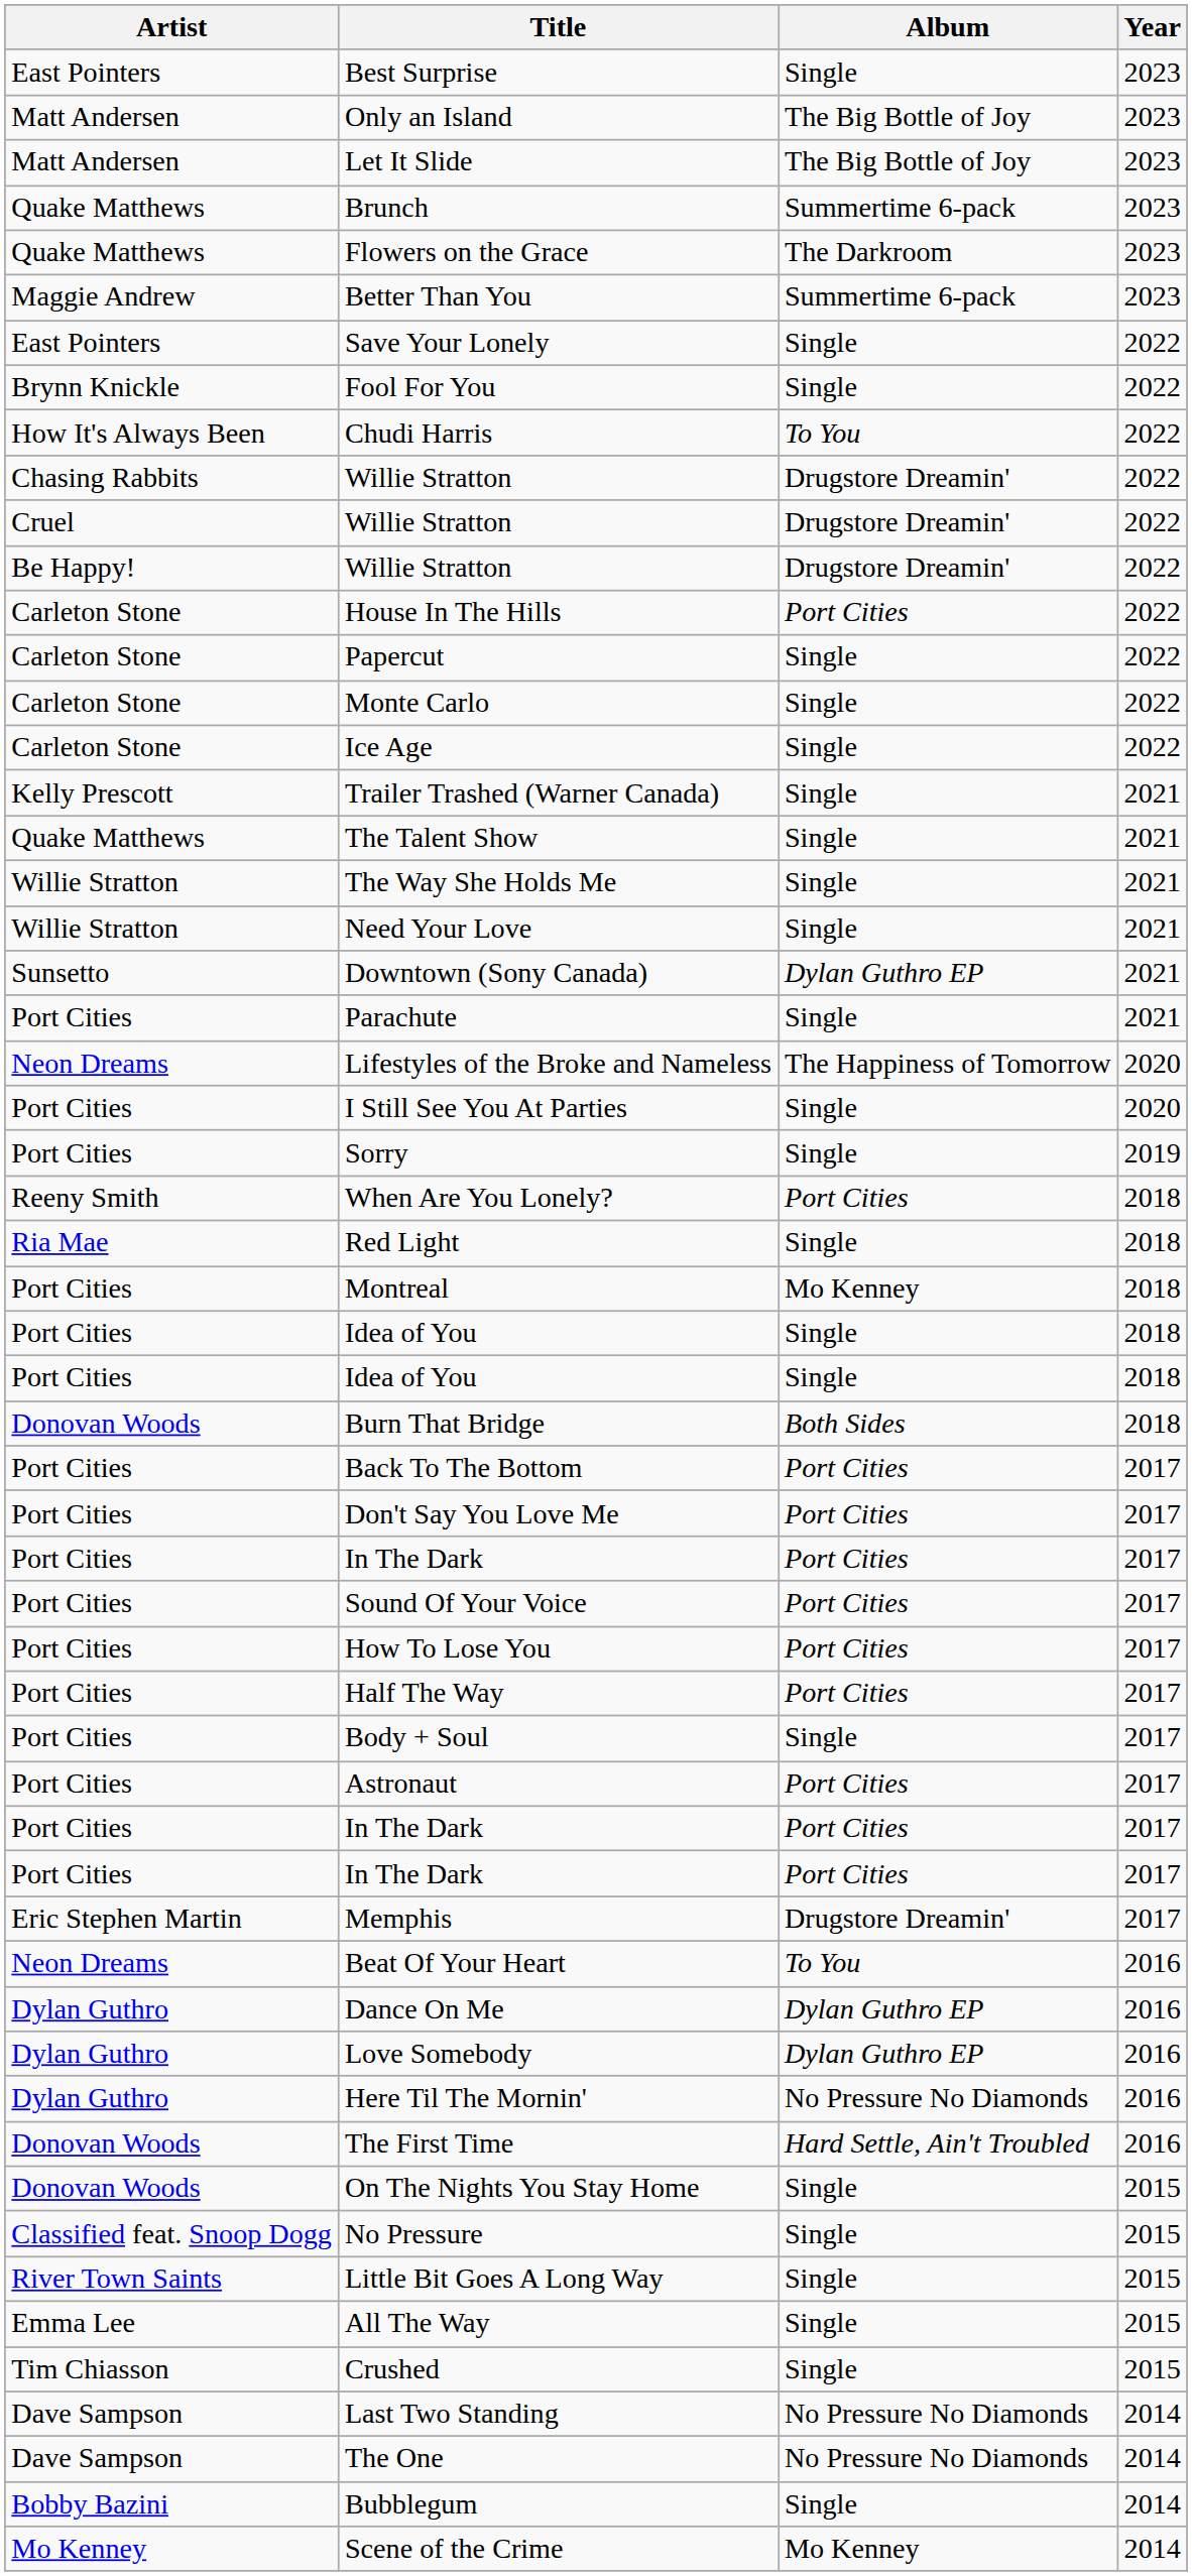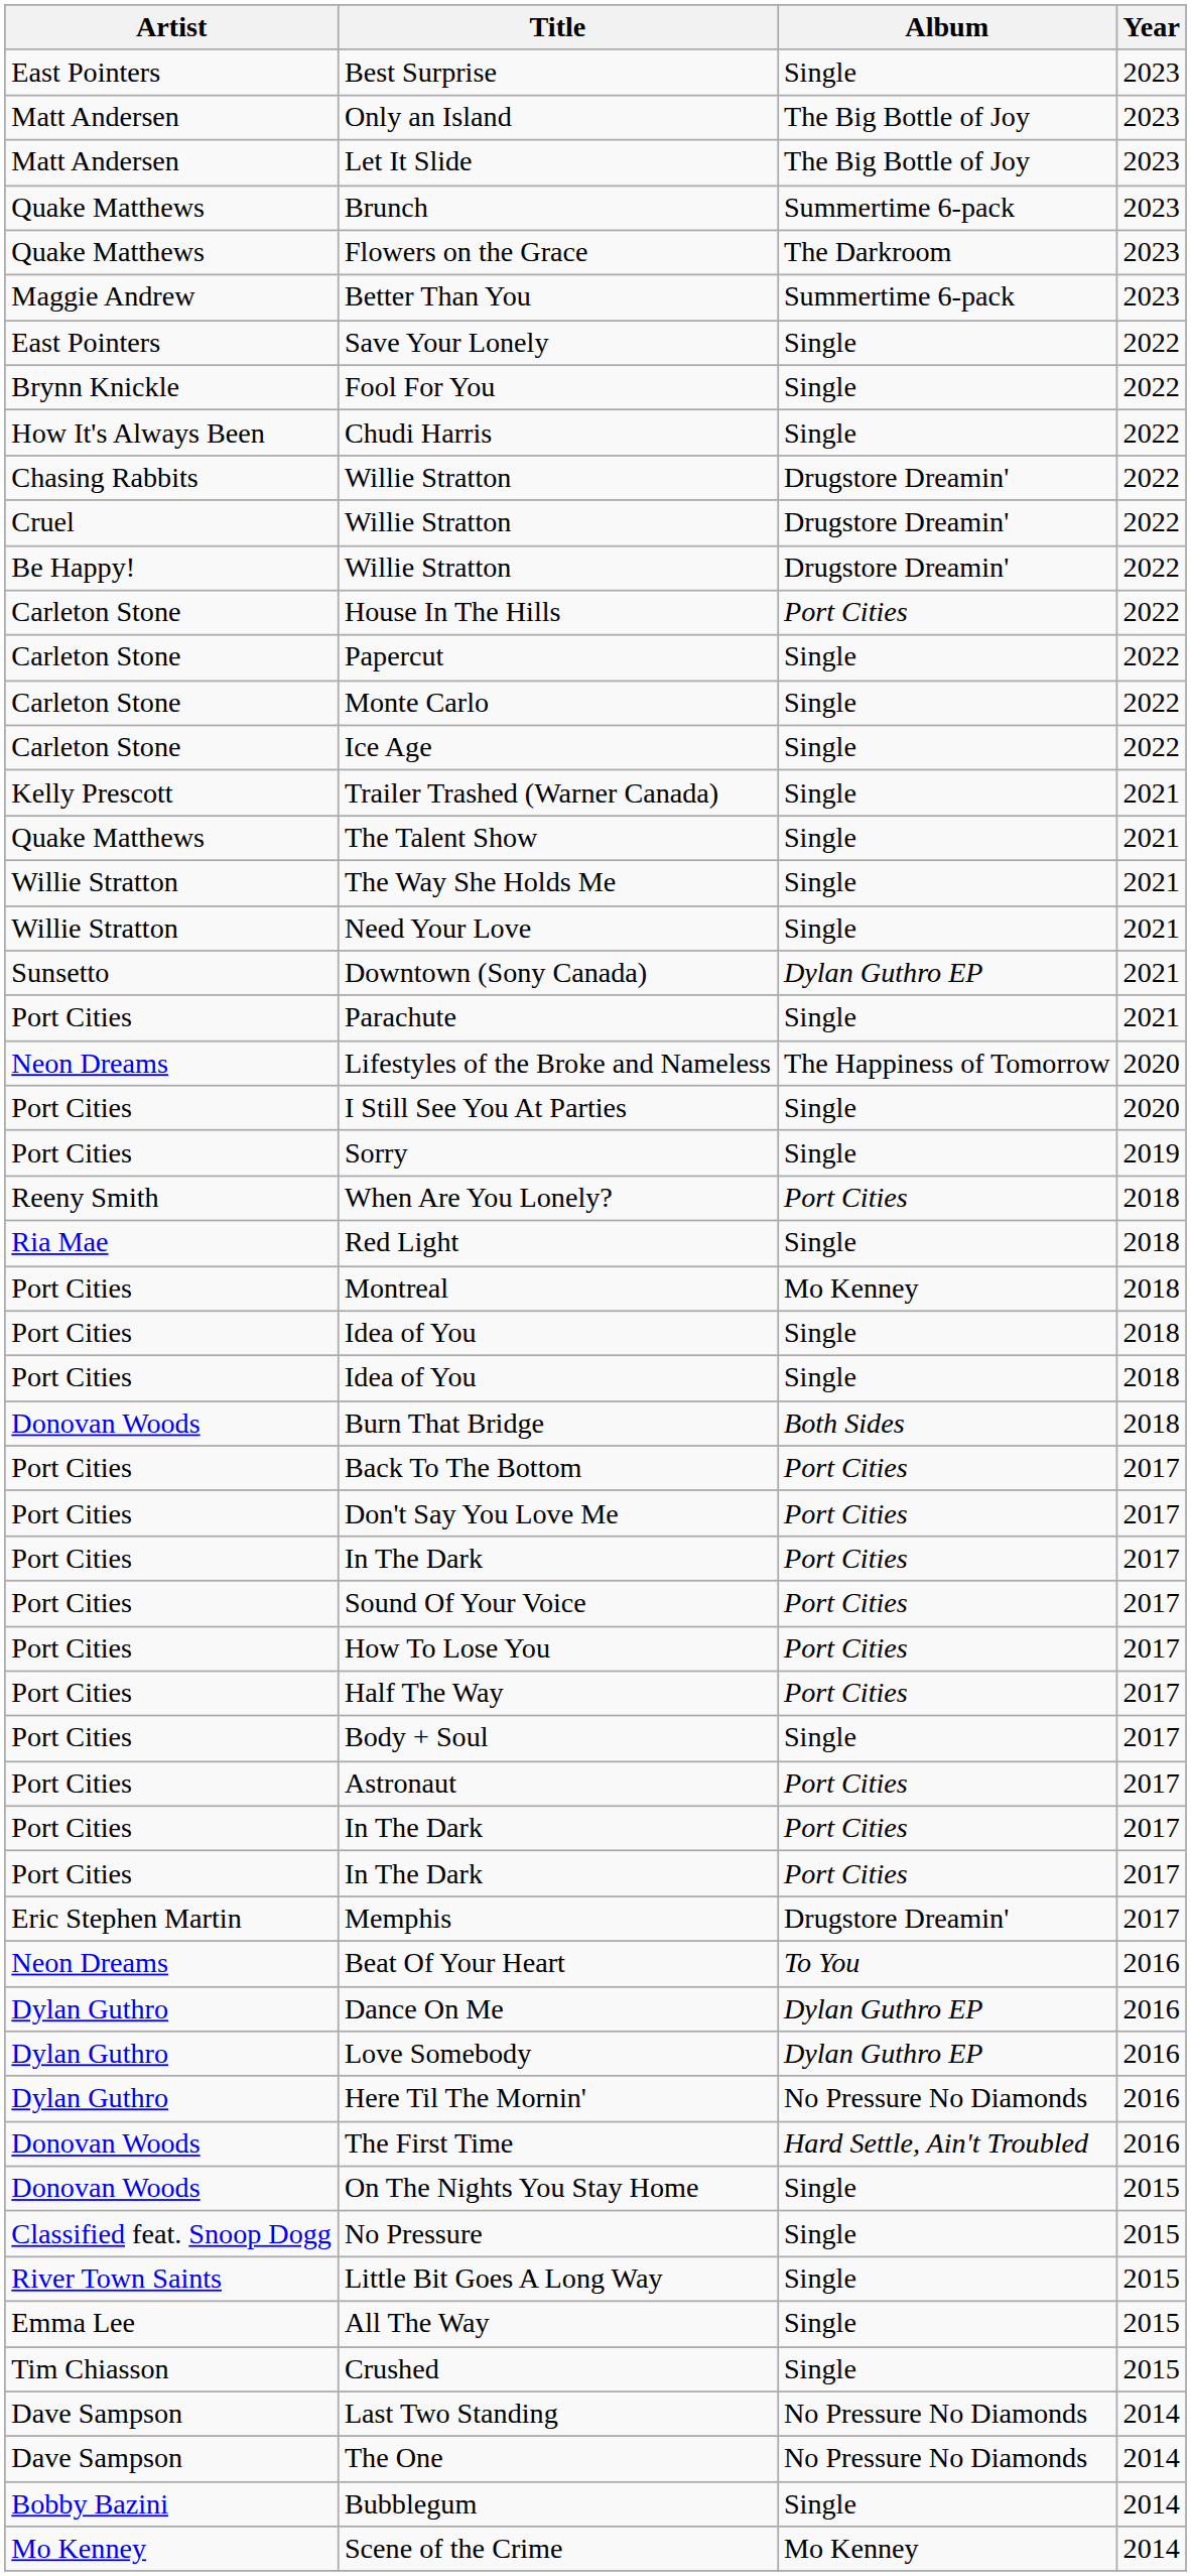 <table class="wikitable">
 <tr>
 <th>Artist</th>
 <th>Title</th>
 <th>Album</th>
 <th>Year</th>
 </tr>
 <tr>
 <td>East Pointers</td>
 <td>Best Surprise</td>
 <td>Single</td>
 <td>2023</td>
 </tr>
 <tr>
 <td>Matt Andersen</td>
 <td>Only an Island</td>
 <td>The Big Bottle of Joy</td>
 <td>2023</td>
 </tr>
 <tr>
 <td>Matt Andersen</td>
 <td>Let It Slide</td>
 <td>The Big Bottle of Joy</td>
 <td>2023</td>
 </tr>
 <tr>
 <td>Quake Matthews</td>
 <td>Brunch</td>
 <td>Summertime 6-pack</td>
 <td>2023</td>
 </tr>
 <tr>
 <td>Quake Matthews</td>
 <td>Flowers on the Grace</td>
 <td>The Darkroom</td>
 <td>2023</td>
 </tr>
 <tr>
 <td>Maggie Andrew</td>
 <td>Better Than You</td>
 <td>Summertime 6-pack</td>
 <td>2023</td>
 </tr>
 <tr>
 <td>East Pointers</td>
 <td>Save Your Lonely</td>
 <td>Single</td>
 <td>2022</td>
 </tr>
 <tr>
 <td>Brynn Knickle</td>
 <td>Fool For You</td>
 <td>Single</td>
 <td>2022</td>
 </tr>
 <tr>
 <td>How It's Always Been</td>
 <td>Chudi Harris</td>
-<td><em>To You</em></td>
+<td>Single</td>
 <td>2022</td>
 </tr>
 <tr>
 <td>Chasing Rabbits</td>
 <td>Willie Stratton</td>
 <td>Drugstore Dreamin'</td>
 <td>2022</td>
 </tr>
 <tr>
 <td>Cruel</td>
 <td>Willie Stratton</td>
 <td>Drugstore Dreamin'</td>
 <td>2022</td>
 </tr>
 <tr>
 <td>Be Happy!</td>
 <td>Willie Stratton</td>
 <td>Drugstore Dreamin'</td>
 <td>2022</td>
 </tr>
 <tr>
 <td>Carleton Stone</td>
 <td>House In The Hills</td>
 <td><em>Port Cities</em></td>
 <td>2022</td>
 </tr>
 <tr>
 <td>Carleton Stone</td>
 <td>Papercut</td>
 <td>Single</td>
 <td>2022</td>
 </tr>
 <tr>
 <td>Carleton Stone</td>
 <td>Monte Carlo</td>
 <td>Single</td>
 <td>2022</td>
 </tr>
 <tr>
 <td>Carleton Stone</td>
 <td>Ice Age</td>
 <td>Single</td>
 <td>2022</td>
 </tr>
 <tr>
 <td>Kelly Prescott</td>
 <td>Trailer Trashed (Warner Canada)</td>
 <td>Single</td>
 <td>2021</td>
 </tr>
 <tr>
 <td>Quake Matthews</td>
 <td>The Talent Show</td>
 <td>Single</td>
 <td>2021</td>
 </tr>
 <tr>
 <td>Willie Stratton</td>
 <td>The Way She Holds Me</td>
 <td>Single</td>
 <td>2021</td>
 </tr>
 <tr>
 <td>Willie Stratton</td>
 <td>Need Your Love</td>
 <td>Single</td>
 <td>2021</td>
 </tr>
 <tr>
 <td>Sunsetto</td>
 <td>Downtown (Sony Canada)</td>
 <td><em>Dylan Guthro EP</em></td>
 <td>2021</td>
 </tr>
 <tr>
 <td>Port Cities</td>
 <td>Parachute</td>
 <td>Single</td>
 <td>2021</td>
 </tr>
 <tr>
 <td><a href='#'>Neon Dreams</a></td>
 <td>Lifestyles of the Broke and Nameless</td>
 <td>The Happiness of Tomorrow</td>
 <td>2020</td>
 </tr>
 <tr>
 <td>Port Cities</td>
 <td>I Still See You At Parties</td>
 <td>Single</td>
 <td>2020</td>
 </tr>
 <tr>
 <td>Port Cities</td>
 <td>Sorry</td>
 <td>Single</td>
 <td>2019</td>
 </tr>
 <tr>
 <td>Reeny Smith</td>
 <td>When Are You Lonely?</td>
 <td><em>Port Cities</em></td>
 <td>2018</td>
 </tr>
 <tr>
 <td><a href='#'>Ria Mae</a></td>
 <td>Red Light</td>
 <td>Single</td>
 <td>2018</td>
 </tr>
 <tr>
 <td>Port Cities</td>
 <td>Montreal</td>
 <td>Mo Kenney</td>
 <td>2018</td>
 </tr>
 <tr>
 <td>Port Cities</td>
 <td>Idea of You</td>
 <td>Single</td>
 <td>2018</td>
 </tr>
 <tr>
 <td>Port Cities</td>
 <td>Idea of You</td>
 <td>Single</td>
 <td>2018</td>
 </tr>
 <tr>
 <td><a href='#'>Donovan Woods</a></td>
 <td>Burn That Bridge</td>
 <td><em>Both Sides</em></td>
 <td>2018</td>
 </tr>
 <tr>
 <td>Port Cities</td>
 <td>Back To The Bottom</td>
 <td><em>Port Cities</em></td>
 <td>2017</td>
 </tr>
 <tr>
 <td>Port Cities</td>
 <td>Don't Say You Love Me</td>
 <td><em>Port Cities</em></td>
 <td>2017</td>
 </tr>
 <tr>
 <td>Port Cities</td>
 <td>In The Dark</td>
 <td><em>Port Cities</em></td>
 <td>2017</td>
 </tr>
 <tr>
 <td>Port Cities</td>
 <td>Sound Of Your Voice</td>
 <td><em>Port Cities</em></td>
 <td>2017</td>
 </tr>
 <tr>
 <td>Port Cities</td>
 <td>How To Lose You</td>
 <td><em>Port Cities</em></td>
 <td>2017</td>
 </tr>
 <tr>
 <td>Port Cities</td>
 <td>Half The Way</td>
 <td><em>Port Cities</em></td>
 <td>2017</td>
 </tr>
 <tr>
 <td>Port Cities</td>
 <td>Body + Soul</td>
 <td>Single</td>
 <td>2017</td>
 </tr>
 <tr>
 <td>Port Cities</td>
 <td>Astronaut</td>
 <td><em>Port Cities</em></td>
 <td>2017</td>
 </tr>
 <tr>
 <td>Port Cities</td>
 <td>In The Dark</td>
 <td><em>Port Cities</em></td>
 <td>2017</td>
 </tr>
 <tr>
 <td>Port Cities</td>
 <td>In The Dark</td>
 <td><em>Port Cities</em></td>
 <td>2017</td>
 </tr>
 <tr>
 <td>Eric Stephen Martin</td>
 <td>Memphis</td>
 <td>Drugstore Dreamin'</td>
 <td>2017</td>
 </tr>
 <tr>
 <td><a href='#'>Neon Dreams</a></td>
 <td>Beat Of Your Heart</td>
 <td><em>To You</em></td>
 <td>2016</td>
 </tr>
 <tr>
 <td><a href='#'>Dylan Guthro</a></td>
 <td>Dance On Me</td>
 <td><em>Dylan Guthro EP</em></td>
 <td>2016</td>
 </tr>
 <tr>
 <td><a href='#'>Dylan Guthro</a></td>
 <td>Love Somebody</td>
 <td><em>Dylan Guthro EP</em></td>
 <td>2016</td>
 </tr>
 <tr>
 <td><a href='#'>Dylan Guthro</a></td>
 <td>Here Til The Mornin'</td>
 <td>No Pressure No Diamonds</td>
 <td>2016</td>
 </tr>
 <tr>
 <td><a href='#'>Donovan Woods</a></td>
 <td>The First Time</td>
 <td><em>Hard Settle, Ain't Troubled</em></td>
 <td>2016</td>
 </tr>
 <tr>
 <td><a href='#'>Donovan Woods</a></td>
 <td>On The Nights You Stay Home</td>
 <td>Single</td>
 <td>2015</td>
 </tr>
 <tr>
 <td><a href='#'>Classified</a> feat. <a href='#'>Snoop Dogg</a></td>
 <td>No Pressure</td>
 <td>Single</td>
 <td>2015</td>
 </tr>
 <tr>
 <td><a href='#'>River Town Saints</a></td>
 <td>Little Bit Goes A Long Way</td>
 <td>Single</td>
 <td>2015</td>
 </tr>
 <tr>
 <td>Emma Lee</td>
 <td>All The Way</td>
 <td>Single</td>
 <td>2015</td>
 </tr>
 <tr>
 <td>Tim Chiasson</td>
 <td>Crushed</td>
 <td>Single</td>
 <td>2015</td>
 </tr>
 <tr>
 <td>Dave Sampson</td>
 <td>Last Two Standing</td>
 <td>No Pressure No Diamonds</td>
 <td>2014</td>
 </tr>
 <tr>
 <td>Dave Sampson</td>
 <td>The One</td>
 <td>No Pressure No Diamonds</td>
 <td>2014</td>
 </tr>
 <tr>
 <td><a href='#'>Bobby Bazini</a></td>
 <td>Bubblegum</td>
 <td>Single</td>
 <td>2014</td>
 </tr>
 <tr>
 <td><a href='#'>Mo Kenney</a></td>
 <td>Scene of the Crime</td>
 <td>Mo Kenney</td>
 <td>2014</td>
 </tr>
 </table>
